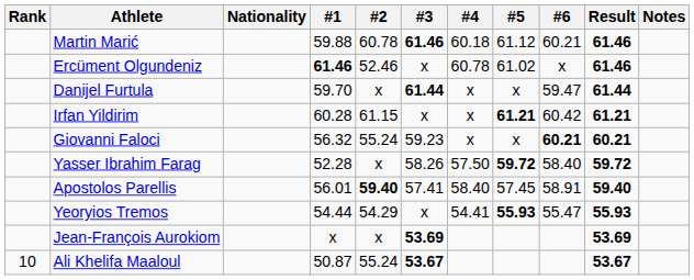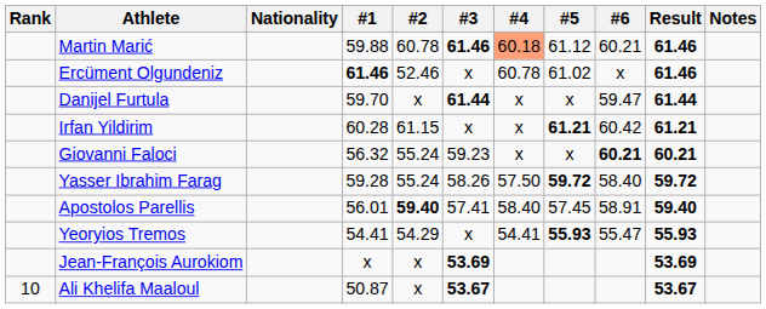 <table class="wikitable sortable" style="text-align:center">
 <tr>
 <th>Rank</th>
 <th>Athlete</th>
 <th>Nationality</th>
 <th>#1</th>
 <th>#2</th>
 <th>#3</th>
 <th>#4</th>
 <th>#5</th>
 <th>#6</th>
 <th>Result</th>
 <th>Notes</th>
 </tr>
 <tr>
 <td></td>
 <td align="left"><a href='#'>Martin Marić</a></td>
 <td align="left"></td>
 <td>59.88</td>
 <td>60.78</td>
 <td><strong>61.46</strong></td>
-<td>60.18</td>
+<td style="background: lightsalmon;">60.18</td>
 <td>61.12</td>
 <td>60.21</td>
 <td><strong>61.46</strong></td>
 <td></td>
 </tr>
 <tr>
 <td></td>
 <td align="left"><a href='#'>Ercüment Olgundeniz</a></td>
 <td align="left"></td>
 <td><strong>61.46</strong></td>
 <td>52.46</td>
 <td>x</td>
 <td>60.78</td>
 <td>61.02</td>
 <td>x</td>
 <td><strong>61.46</strong></td>
 <td></td>
 </tr>
 <tr>
 <td></td>
 <td align="left"><a href='#'>Danijel Furtula</a></td>
 <td align="left"></td>
 <td>59.70</td>
 <td>x</td>
 <td><strong>61.44</strong></td>
 <td>x</td>
 <td>x</td>
 <td>59.47</td>
 <td><strong>61.44</strong></td>
 <td></td>
 </tr>
 <tr>
 <td></td>
 <td align="left"><a href='#'>Irfan Yildirim</a></td>
 <td align="left"></td>
 <td>60.28</td>
 <td>61.15</td>
 <td>x</td>
 <td>x</td>
 <td><strong>61.21</strong></td>
 <td>60.42</td>
 <td><strong>61.21</strong></td>
 <td></td>
 </tr>
 <tr>
 <td></td>
 <td align="left"><a href='#'>Giovanni Faloci</a></td>
 <td align="left"></td>
 <td>56.32</td>
 <td>55.24</td>
 <td>59.23</td>
 <td>x</td>
 <td>x</td>
 <td><strong>60.21</strong></td>
 <td><strong>60.21</strong></td>
 <td></td>
 </tr>
 <tr>
 <td></td>
 <td align="left"><a href='#'>Yasser Ibrahim Farag</a></td>
 <td align="left"></td>
-<td>52.28</td>
-<td>x</td>
+<td>59.28</td>
+<td>55.24</td>
 <td>58.26</td>
 <td>57.50</td>
 <td><strong>59.72</strong></td>
 <td>58.40</td>
 <td><strong>59.72</strong></td>
 <td></td>
 </tr>
 <tr>
 <td></td>
 <td align="left"><a href='#'>Apostolos Parellis</a></td>
 <td align="left"></td>
 <td>56.01</td>
 <td><strong>59.40</strong></td>
 <td>57.41</td>
 <td>58.40</td>
 <td>57.45</td>
 <td>58.91</td>
 <td><strong>59.40</strong></td>
 <td></td>
 </tr>
 <tr>
 <td></td>
 <td align="left"><a href='#'>Yeoryios Tremos</a></td>
 <td align="left"></td>
-<td>54.44</td>
+<td>54.41</td>
 <td>54.29</td>
 <td>x</td>
 <td>54.41</td>
 <td><strong>55.93</strong></td>
 <td>55.47</td>
 <td><strong>55.93</strong></td>
 <td></td>
 </tr>
 <tr>
 <td></td>
 <td align="left"><a href='#'>Jean-François Aurokiom</a></td>
 <td align="left"></td>
 <td>x</td>
 <td>x</td>
 <td><strong>53.69</strong></td>
 <td></td>
 <td></td>
 <td></td>
 <td><strong>53.69</strong></td>
 <td></td>
 </tr>
 <tr>
 <td>10</td>
 <td align="left"><a href='#'>Ali Khelifa Maaloul</a></td>
 <td align="left"></td>
 <td>50.87</td>
-<td>55.24</td>
+<td>x</td>
 <td><strong>53.67</strong></td>
 <td></td>
 <td></td>
 <td></td>
 <td><strong>53.67</strong></td>
 <td></td>
 </tr>
 </table>
